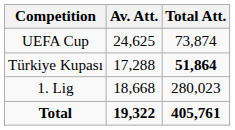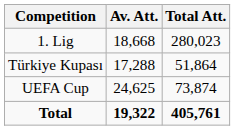 <table class="wikitable" style="text-align: center">
 <tr>
 <th>Competition</th>
 <th>Av. Att.</th>
 <th>Total Att.</th>
 </tr>
 <tr>
-<td>UEFA Cup</td>
-<td>24,625</td>
-<td>73,874</td>
+<td>1. Lig</td>
+<td>18,668</td>
+<td>280,023</td>
 </tr>
 <tr>
 <td>Türkiye Kupası</td>
 <td>17,288</td>
-<td><strong>51,864</strong></td>
+<td>51,864</td>
 </tr>
 <tr>
-<td>1. Lig</td>
-<td>18,668</td>
-<td>280,023</td>
+<td>UEFA Cup</td>
+<td>24,625</td>
+<td>73,874</td>
 </tr>
 <tr>
 <td><strong>Total</strong></td>
 <td><strong>19,322</strong></td>
 <td><strong>405,761</strong></td>
 </tr>
 </table>
